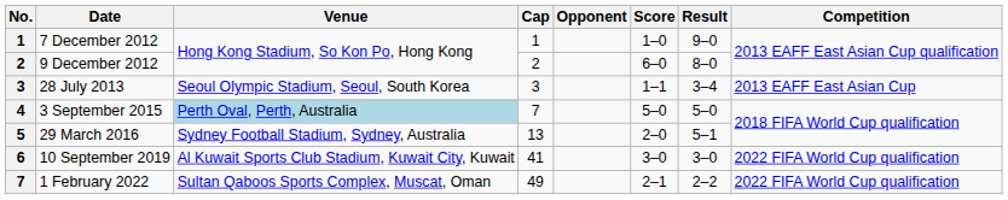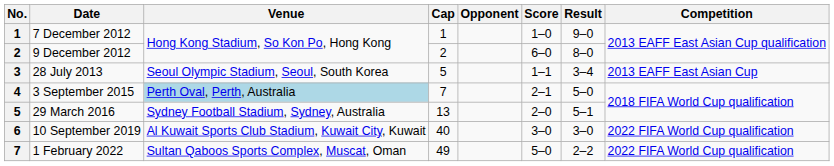 <table class="wikitable plainrowheaders sortable">
 <tr>
 <th scope=col>No.</th>
 <th scope=col data-sort-type=date>Date</th>
 <th scope=col>Venue</th>
 <th scope=col>Cap</th>
 <th scope=col>Opponent</th>
 <th scope=col>Score</th>
 <th scope=col>Result</th>
 <th scope=col>Competition</th>
 </tr>
 <tr>
 <th scope=row style=text-align:center>1</th>
 <td>7 December 2012</td>
 <td rowspan=2><a href='#'>Hong Kong Stadium</a>, <a href='#'>So Kon Po</a>, Hong Kong</td>
 <td align=center>1</td>
 <td></td>
 <td align=center>1–0</td>
 <td align=center>9–0</td>
 <td rowspan=2><a href='#'>2013 EAFF East Asian Cup qualification</a></td>
 </tr>
 <tr>
 <th scope=row style=text-align:center>2</th>
 <td>9 December 2012</td>
 <td align=center>2</td>
 <td></td>
 <td align=center>6–0</td>
 <td align=center>8–0</td>
 </tr>
 <tr>
 <th scope=row style=text-align:center>3</th>
 <td>28 July 2013</td>
 <td><a href='#'>Seoul Olympic Stadium</a>, <a href='#'>Seoul</a>, South Korea</td>
-<td align=center>3</td>
+<td align=center>5</td>
 <td></td>
 <td align=center>1–1</td>
 <td align=center>3–4</td>
 <td><a href='#'>2013 EAFF East Asian Cup</a></td>
 </tr>
 <tr>
 <th scope=row style=text-align:center>4</th>
 <td>3 September 2015</td>
 <td style="background: lightblue;"><a href='#'>Perth Oval</a>, <a href='#'>Perth</a>, Australia</td>
 <td align=center>7</td>
 <td></td>
-<td align=center>5–0</td>
+<td align=center>2–1</td>
 <td align=center>5–0</td>
 <td rowspan=2><a href='#'>2018 FIFA World Cup qualification</a></td>
 </tr>
 <tr>
 <th scope=row style=text-align:center>5</th>
 <td>29 March 2016</td>
 <td><a href='#'>Sydney Football Stadium</a>, <a href='#'>Sydney</a>, Australia</td>
 <td align=center>13</td>
 <td></td>
 <td align=center>2–0</td>
 <td align=center>5–1</td>
 </tr>
 <tr>
 <th scope=row style=text-align:center>6</th>
 <td>10 September 2019</td>
 <td><a href='#'>Al Kuwait Sports Club Stadium</a>, <a href='#'>Kuwait City</a>, Kuwait</td>
-<td align=center>41</td>
+<td align=center>40</td>
 <td></td>
 <td align=center>3–0</td>
 <td align=center>3–0</td>
 <td><a href='#'>2022 FIFA World Cup qualification</a></td>
 </tr>
 <tr>
 <th scope=row style=text-align:center>7</th>
 <td>1 February 2022</td>
 <td><a href='#'>Sultan Qaboos Sports Complex</a>, <a href='#'>Muscat</a>, Oman</td>
 <td align=center>49</td>
 <td></td>
-<td align=center>2–1</td>
+<td align=center>5–0</td>
 <td align=center>2–2</td>
 <td><a href='#'>2022 FIFA World Cup qualification</a></td>
 </tr>
 </table>
